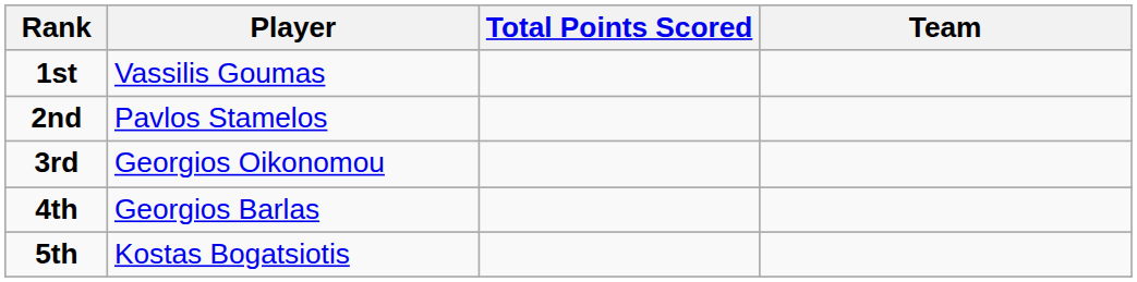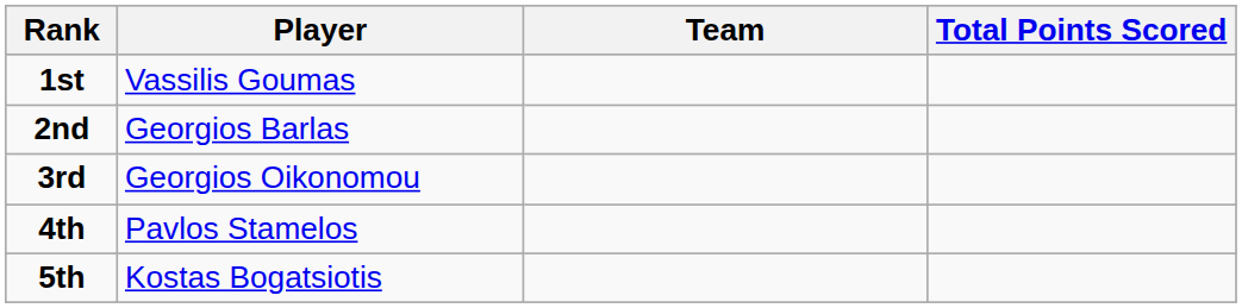 <table class="wikitable sortable">
 <tr>
 <th style="width:50px;">Rank</th>
 <th style="width:200px;">Player</th>
+<th style="width:200px;">Team</th>
 <th style="width:150px;"><a href='#'>Total Points Scored</a></th>
-<th style="width:200px;">Team</th>
 </tr>
 <tr>
 <td style="text-align:center;"><strong>1st</strong></td>
 <td> <a href='#'>Vassilis Goumas</a></td>
 <td></td>
 <td></td>
 </tr>
 <tr>
 <td style="text-align:center;"><strong>2nd</strong></td>
-<td> <a href='#'>Pavlos Stamelos</a></td>
+<td> <a href='#'>Georgios Barlas</a></td>
 <td></td>
 <td></td>
 </tr>
 <tr>
 <td style="text-align:center;"><strong>3rd</strong></td>
 <td> <a href='#'>Georgios Oikonomou</a></td>
 <td></td>
 <td></td>
 </tr>
 <tr>
 <td style="text-align:center;"><strong>4th</strong></td>
-<td> <a href='#'>Georgios Barlas</a></td>
+<td> <a href='#'>Pavlos Stamelos</a></td>
 <td></td>
 <td></td>
 </tr>
 <tr>
 <td style="text-align:center;"><strong>5th</strong></td>
 <td> <a href='#'>Kostas Bogatsiotis</a></td>
 <td></td>
 <td></td>
 </tr>
 </table>
